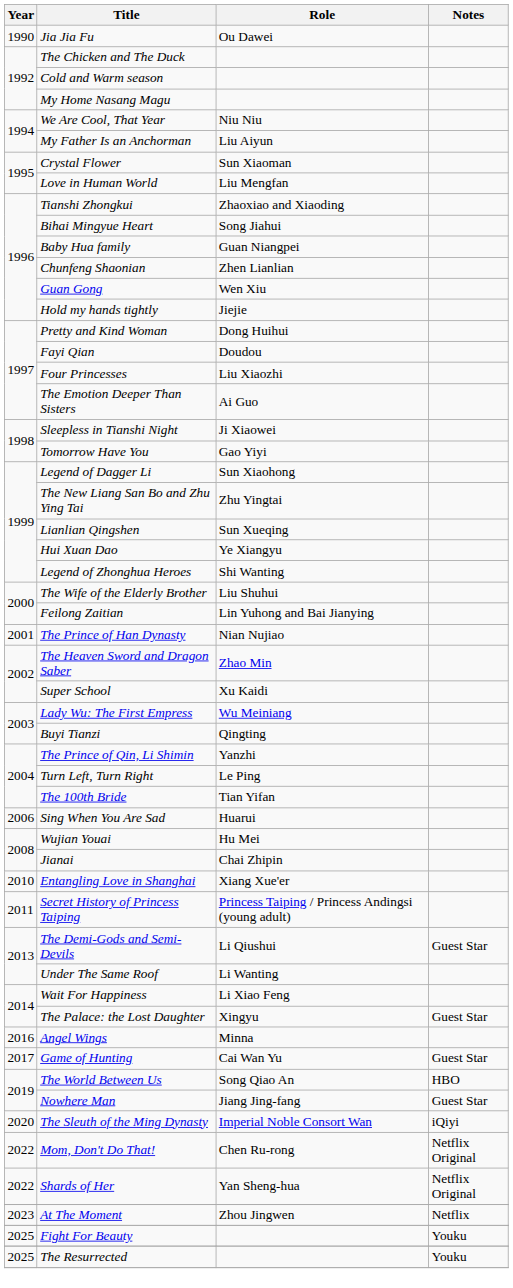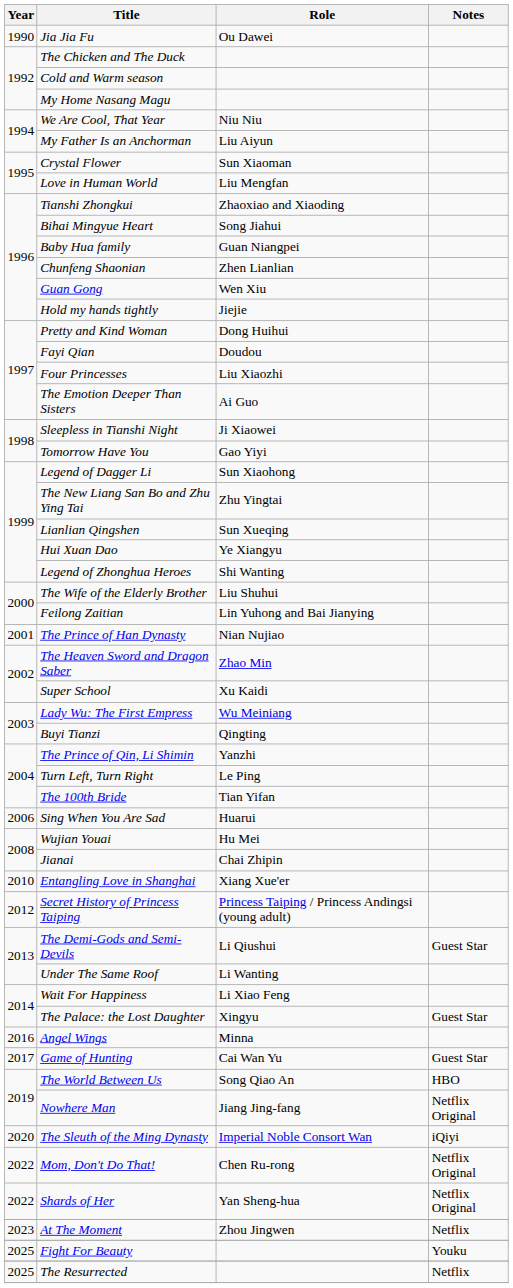 <table class="wikitable sortable">
 <tr>
 <th>Year</th>
 <th>Title</th>
 <th>Role</th>
 <th class="unsortable">Notes</th>
 </tr>
 <tr>
 <td>1990</td>
 <td><em>Jia Jia Fu</em></td>
 <td>Ou Dawei</td>
 <td></td>
 </tr>
 <tr>
 <td rowspan=3>1992</td>
 <td><em>The Chicken and The Duck</em></td>
 <td></td>
 <td></td>
 </tr>
 <tr>
 <td><em>Cold and Warm season</em></td>
 <td></td>
 <td></td>
 </tr>
 <tr>
 <td><em>My Home Nasang Magu</em></td>
 <td></td>
 <td></td>
 </tr>
 <tr>
 <td rowspan=2>1994</td>
 <td><em>We Are Cool, That Year</em></td>
 <td>Niu Niu</td>
 <td></td>
 </tr>
 <tr>
 <td><em>My Father Is an Anchorman</em></td>
 <td>Liu Aiyun</td>
 <td></td>
 </tr>
 <tr>
 <td rowspan=2>1995</td>
 <td><em>Crystal Flower</em></td>
 <td>Sun Xiaoman</td>
 <td></td>
 </tr>
 <tr>
 <td><em>Love in Human World</em></td>
 <td>Liu Mengfan</td>
 <td></td>
 </tr>
 <tr>
 <td rowspan=6>1996</td>
 <td><em>Tianshi Zhongkui</em></td>
 <td>Zhaoxiao and Xiaoding</td>
 <td></td>
 </tr>
 <tr>
 <td><em>Bihai Mingyue Heart</em></td>
 <td>Song Jiahui</td>
 <td></td>
 </tr>
 <tr>
 <td><em>Baby Hua family</em></td>
 <td>Guan Niangpei</td>
 <td></td>
 </tr>
 <tr>
 <td><em>Chunfeng Shaonian</em></td>
 <td>Zhen Lianlian</td>
 <td></td>
 </tr>
 <tr>
 <td><em><a href='#'>Guan Gong</a></em></td>
 <td>Wen Xiu</td>
 <td></td>
 </tr>
 <tr>
 <td><em>Hold my hands tightly</em></td>
 <td>Jiejie</td>
 <td></td>
 </tr>
 <tr>
 <td rowspan=4>1997</td>
 <td><em>Pretty and Kind Woman</em></td>
 <td>Dong Huihui</td>
 <td></td>
 </tr>
 <tr>
 <td><em>Fayi Qian</em></td>
 <td>Doudou</td>
 <td></td>
 </tr>
 <tr>
 <td><em>Four Princesses</em></td>
 <td>Liu Xiaozhi</td>
 <td></td>
 </tr>
 <tr>
 <td><em>The Emotion Deeper Than Sisters</em></td>
 <td>Ai Guo</td>
 <td></td>
 </tr>
 <tr>
 <td rowspan=2>1998</td>
 <td><em>Sleepless in Tianshi Night</em></td>
 <td>Ji Xiaowei</td>
 <td></td>
 </tr>
 <tr>
 <td><em>Tomorrow Have You</em></td>
 <td>Gao Yiyi</td>
 <td></td>
 </tr>
 <tr>
 <td rowspan=5>1999</td>
 <td><em>Legend of Dagger Li</em></td>
 <td>Sun Xiaohong</td>
 <td></td>
 </tr>
 <tr>
 <td><em>The New Liang San Bo and Zhu Ying Tai</em></td>
 <td>Zhu Yingtai</td>
 <td></td>
 </tr>
 <tr>
 <td><em>Lianlian Qingshen</em></td>
 <td>Sun Xueqing</td>
 <td></td>
 </tr>
 <tr>
 <td><em>Hui Xuan Dao</em></td>
 <td>Ye Xiangyu</td>
 <td></td>
 </tr>
 <tr>
 <td><em>Legend of Zhonghua Heroes</em></td>
 <td>Shi Wanting</td>
 <td></td>
 </tr>
 <tr>
 <td rowspan=2>2000</td>
 <td><em>The Wife of the Elderly Brother</em></td>
 <td>Liu Shuhui</td>
 <td></td>
 </tr>
 <tr>
 <td><em>Feilong Zaitian</em></td>
 <td>Lin Yuhong and Bai Jianying</td>
 <td></td>
 </tr>
 <tr>
 <td>2001</td>
 <td><em><a href='#'>The Prince of Han Dynasty</a></em></td>
 <td>Nian Nujiao</td>
 <td></td>
 </tr>
 <tr>
 <td rowspan=2>2002</td>
 <td><em><a href='#'>The Heaven Sword and Dragon Saber</a></em></td>
 <td><a href='#'>Zhao Min</a></td>
 <td></td>
 </tr>
 <tr>
 <td><em>Super School</em></td>
 <td>Xu Kaidi</td>
 <td></td>
 </tr>
 <tr>
 <td rowspan=2>2003</td>
 <td><em><a href='#'>Lady Wu: The First Empress</a></em></td>
 <td><a href='#'>Wu Meiniang</a></td>
 <td></td>
 </tr>
 <tr>
 <td><em>Buyi Tianzi</em></td>
 <td>Qingting</td>
 <td></td>
 </tr>
 <tr>
 <td rowspan=3>2004</td>
 <td><em><a href='#'>The Prince of Qin, Li Shimin</a></em></td>
 <td>Yanzhi</td>
 <td></td>
 </tr>
 <tr>
 <td><em>Turn Left, Turn Right</em></td>
 <td>Le Ping</td>
 <td></td>
 </tr>
 <tr>
 <td><em><a href='#'>The 100th Bride</a></em></td>
 <td>Tian Yifan</td>
 <td></td>
 </tr>
 <tr>
 <td>2006</td>
 <td><em>Sing When You Are Sad</em></td>
 <td>Huarui</td>
 <td></td>
 </tr>
 <tr>
 <td rowspan=2>2008</td>
 <td><em>Wujian Youai</em></td>
 <td>Hu Mei</td>
 <td></td>
 </tr>
 <tr>
 <td><em>Jianai</em></td>
 <td>Chai Zhipin</td>
 <td></td>
 </tr>
 <tr>
 <td>2010</td>
 <td><em><a href='#'>Entangling Love in Shanghai</a></em></td>
 <td>Xiang Xue'er</td>
 <td></td>
 </tr>
 <tr>
-<td>2011</td>
+<td>2012</td>
 <td><em><a href='#'>Secret History of Princess Taiping</a></em></td>
 <td><a href='#'>Princess Taiping</a> / Princess Andingsi (young adult)</td>
 <td></td>
 </tr>
 <tr>
 <td rowspan=2>2013</td>
 <td><em><a href='#'>The Demi-Gods and Semi-Devils</a></em></td>
 <td>Li Qiushui</td>
 <td>Guest Star</td>
 </tr>
 <tr>
 <td><em>Under The Same Roof</em></td>
 <td>Li Wanting</td>
 <td></td>
 </tr>
 <tr>
 <td rowspan=2>2014</td>
 <td><em>Wait For Happiness</em></td>
 <td>Li Xiao Feng</td>
 <td></td>
 </tr>
 <tr>
 <td><em>The Palace: the Lost Daughter </em></td>
 <td>Xingyu</td>
 <td>Guest Star</td>
 </tr>
 <tr>
 <td>2016</td>
 <td><em><a href='#'>Angel Wings</a></em></td>
 <td>Minna</td>
 <td></td>
 </tr>
 <tr>
 <td>2017</td>
 <td><em><a href='#'>Game of Hunting</a></em></td>
 <td>Cai Wan Yu</td>
 <td>Guest Star</td>
 </tr>
 <tr>
 <td rowspan=2>2019</td>
 <td><em><a href='#'>The World Between Us</a></em></td>
 <td>Song Qiao An</td>
 <td>HBO</td>
 </tr>
 <tr>
 <td><em><a href='#'>Nowhere Man</a></em></td>
 <td>Jiang Jing-fang</td>
-<td>Guest Star</td>
+<td>Netflix Original</td>
 </tr>
 <tr>
 <td>2020</td>
 <td><em><a href='#'>The Sleuth of the Ming Dynasty</a></em></td>
 <td><a href='#'>Imperial Noble Consort Wan</a></td>
 <td>iQiyi</td>
 </tr>
 <tr>
 <td>2022</td>
 <td><em><a href='#'>Mom, Don't Do That!</a></em></td>
 <td>Chen Ru-rong</td>
 <td>Netflix Original</td>
 </tr>
 <tr>
 <td>2022</td>
 <td><em><a href='#'>Shards of Her</a></em></td>
 <td>Yan Sheng-hua</td>
 <td>Netflix Original</td>
 </tr>
 <tr>
 </tr>
 <tr>
 <td>2023</td>
 <td><em><a href='#'>At The Moment</a></em></td>
 <td>Zhou Jingwen</td>
 <td>Netflix</td>
 </tr>
 <tr>
 </tr>
 <tr>
 <td>2025</td>
 <td><em><a href='#'>Fight For Beauty</a></em></td>
 <td></td>
 <td>Youku</td>
 </tr>
 <tr>
 </tr>
 <tr>
 <td>2025</td>
 <td><em>The Resurrected</em></td>
 <td></td>
-<td>Youku</td>
+<td>Netflix</td>
 </tr>
 <tr>
 </tr>
 </table>
